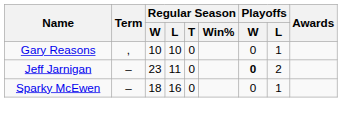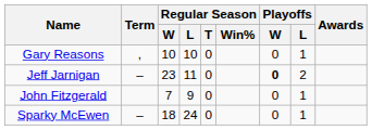 <table class="wikitable">
 <tr>
 <th rowspan="2" style="width:140px;">Name</th>
 <th rowspan="2">Term</th>
 <th colspan="4">Regular Season</th>
 <th colspan="2">Playoffs</th>
 <th rowspan="2">Awards</th>
 </tr>
 <tr>
 <th>W</th>
 <th>L</th>
 <th>T</th>
 <th>Win%</th>
 <th>W</th>
 <th>L</th>
 </tr>
 <tr>
 <td style="text-align:center;"><a href='#'>Gary Reasons</a></td>
 <td style="text-align:center;">, </td>
 <td style="text-align:center;">10</td>
 <td style="text-align:center;">10</td>
 <td style="text-align:center;">0</td>
 <td style="text-align:center;"></td>
 <td style="text-align:center;">0</td>
 <td style="text-align:center;">1</td>
 <td style="text-align:center;"></td>
 </tr>
 <tr>
 <td style="text-align:center;"><a href='#'>Jeff Jarnigan</a></td>
 <td style="text-align:center;">–</td>
 <td style="text-align:center;">23</td>
 <td style="text-align:center;">11</td>
 <td style="text-align:center;">0</td>
 <td style="text-align:center;"></td>
 <td style="text-align:center;"><strong>0</strong></td>
 <td style="text-align:center;">2</td>
 <td style="text-align:center;"></td>
 </tr>
 <tr>
+<td style="text-align:center;"><a href='#'>John Fitzgerald</a></td>
+<td style="text-align:center;"></td>
+<td style="text-align:center;">7</td>
+<td style="text-align:center;">9</td>
+<td style="text-align:center;">0</td>
+<td style="text-align:center;"></td>
+<td style="text-align:center;">0</td>
+<td style="text-align:center;">1</td>
+<td style="text-align:center;"></td>
+</tr>
+<tr>
 <td style="text-align:center;"><a href='#'>Sparky McEwen</a></td>
 <td style="text-align:center;">–</td>
 <td style="text-align:center;">18</td>
-<td style="text-align:center;">16</td>
+<td style="text-align:center;">24</td>
 <td style="text-align:center;">0</td>
 <td style="text-align:center;"></td>
 <td style="text-align:center;">0</td>
 <td style="text-align:center;">1</td>
 <td style="text-align:center;"></td>
 </tr>
 </table>
